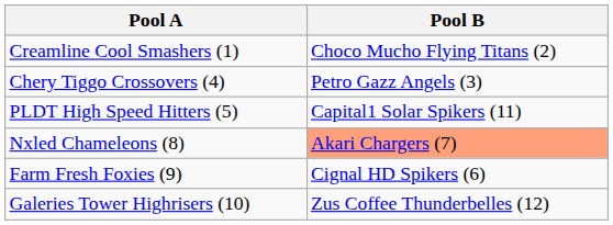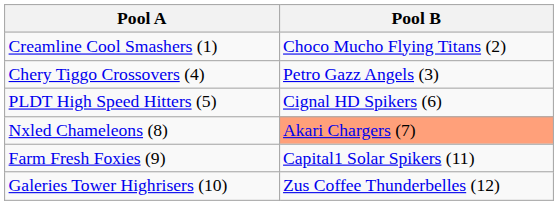 <table class="wikitable" width=500 style="white-space:nowrap">
 <tr>
 <th width=50%>Pool A</th>
 <th width=50%>Pool B</th>
 </tr>
 <tr>
 <td><a href='#'>Creamline Cool Smashers</a> (1)</td>
 <td><a href='#'>Choco Mucho Flying Titans</a> (2)</td>
 </tr>
 <tr>
 <td><a href='#'>Chery Tiggo Crossovers</a> (4)</td>
 <td><a href='#'>Petro Gazz Angels</a> (3)</td>
 </tr>
 <tr>
 <td><a href='#'>PLDT High Speed Hitters</a> (5)</td>
-<td><a href='#'>Capital1 Solar Spikers</a> (11)</td>
+<td><a href='#'>Cignal HD Spikers</a> (6)</td>
 </tr>
 <tr>
 <td><a href='#'>Nxled Chameleons</a> (8)</td>
 <td style="background: lightsalmon;"><a href='#'>Akari Chargers</a> (7)</td>
 </tr>
 <tr>
 <td><a href='#'>Farm Fresh Foxies</a> (9)</td>
-<td><a href='#'>Cignal HD Spikers</a> (6)</td>
+<td><a href='#'>Capital1 Solar Spikers</a> (11)</td>
 </tr>
 <tr>
 <td><a href='#'>Galeries Tower Highrisers</a> (10)</td>
 <td><a href='#'>Zus Coffee Thunderbelles</a> (12)</td>
 </tr>
 </table>
